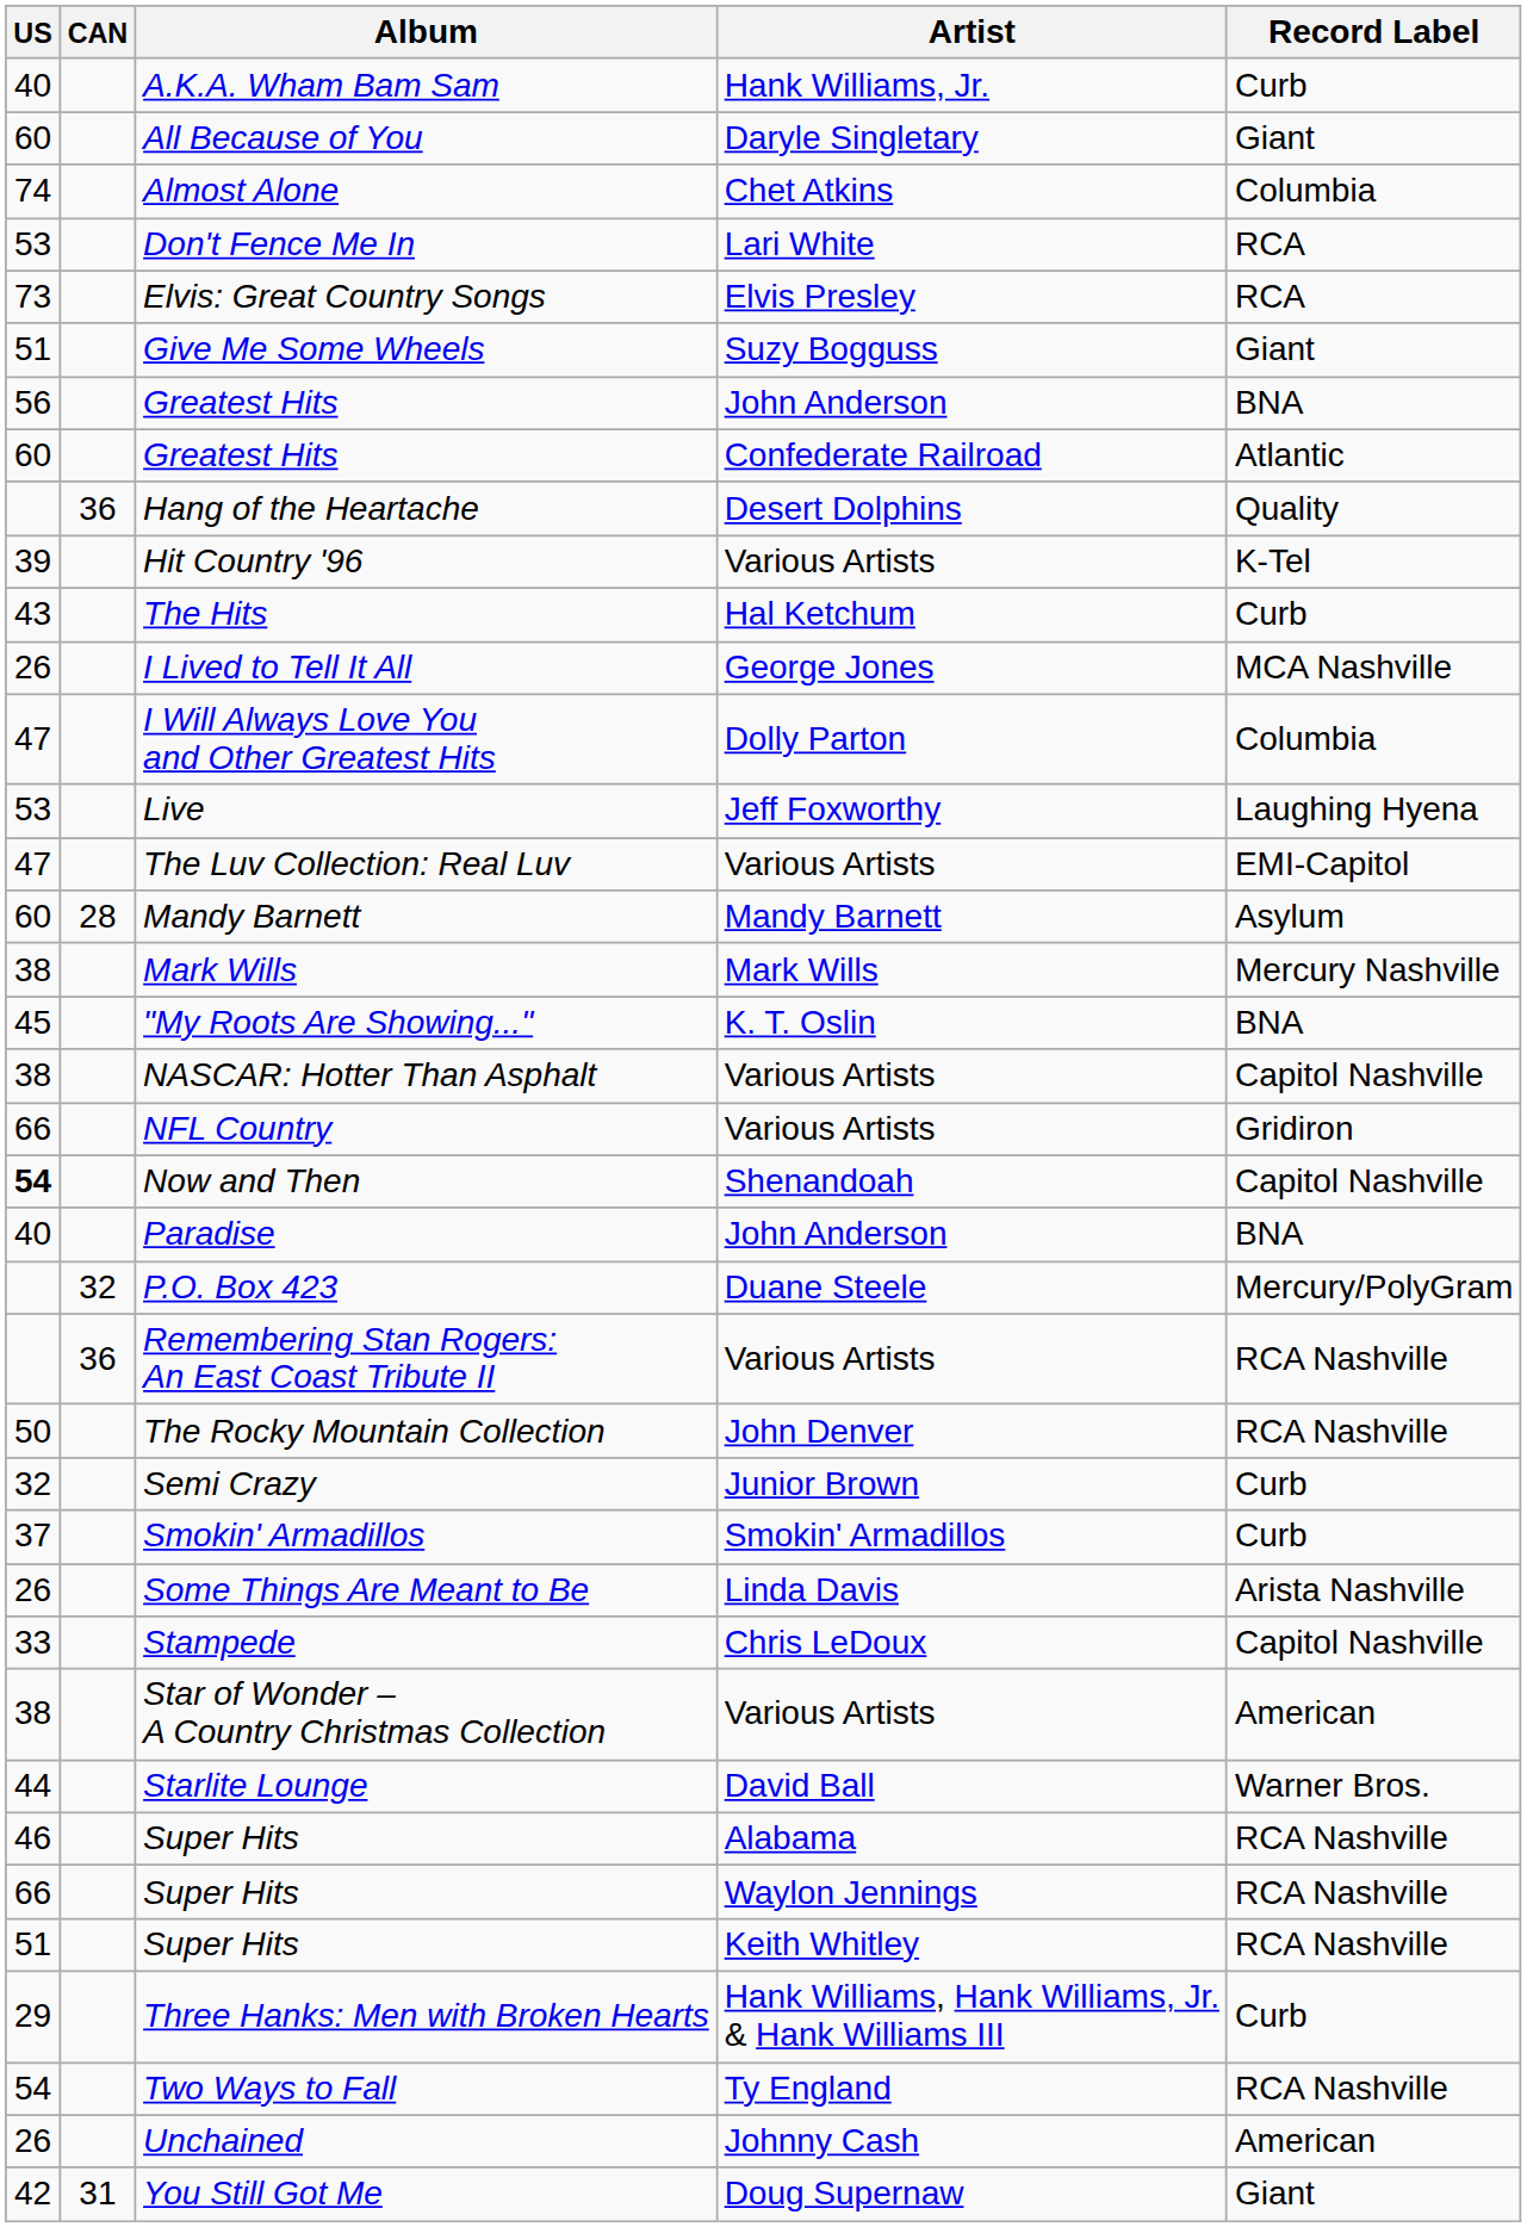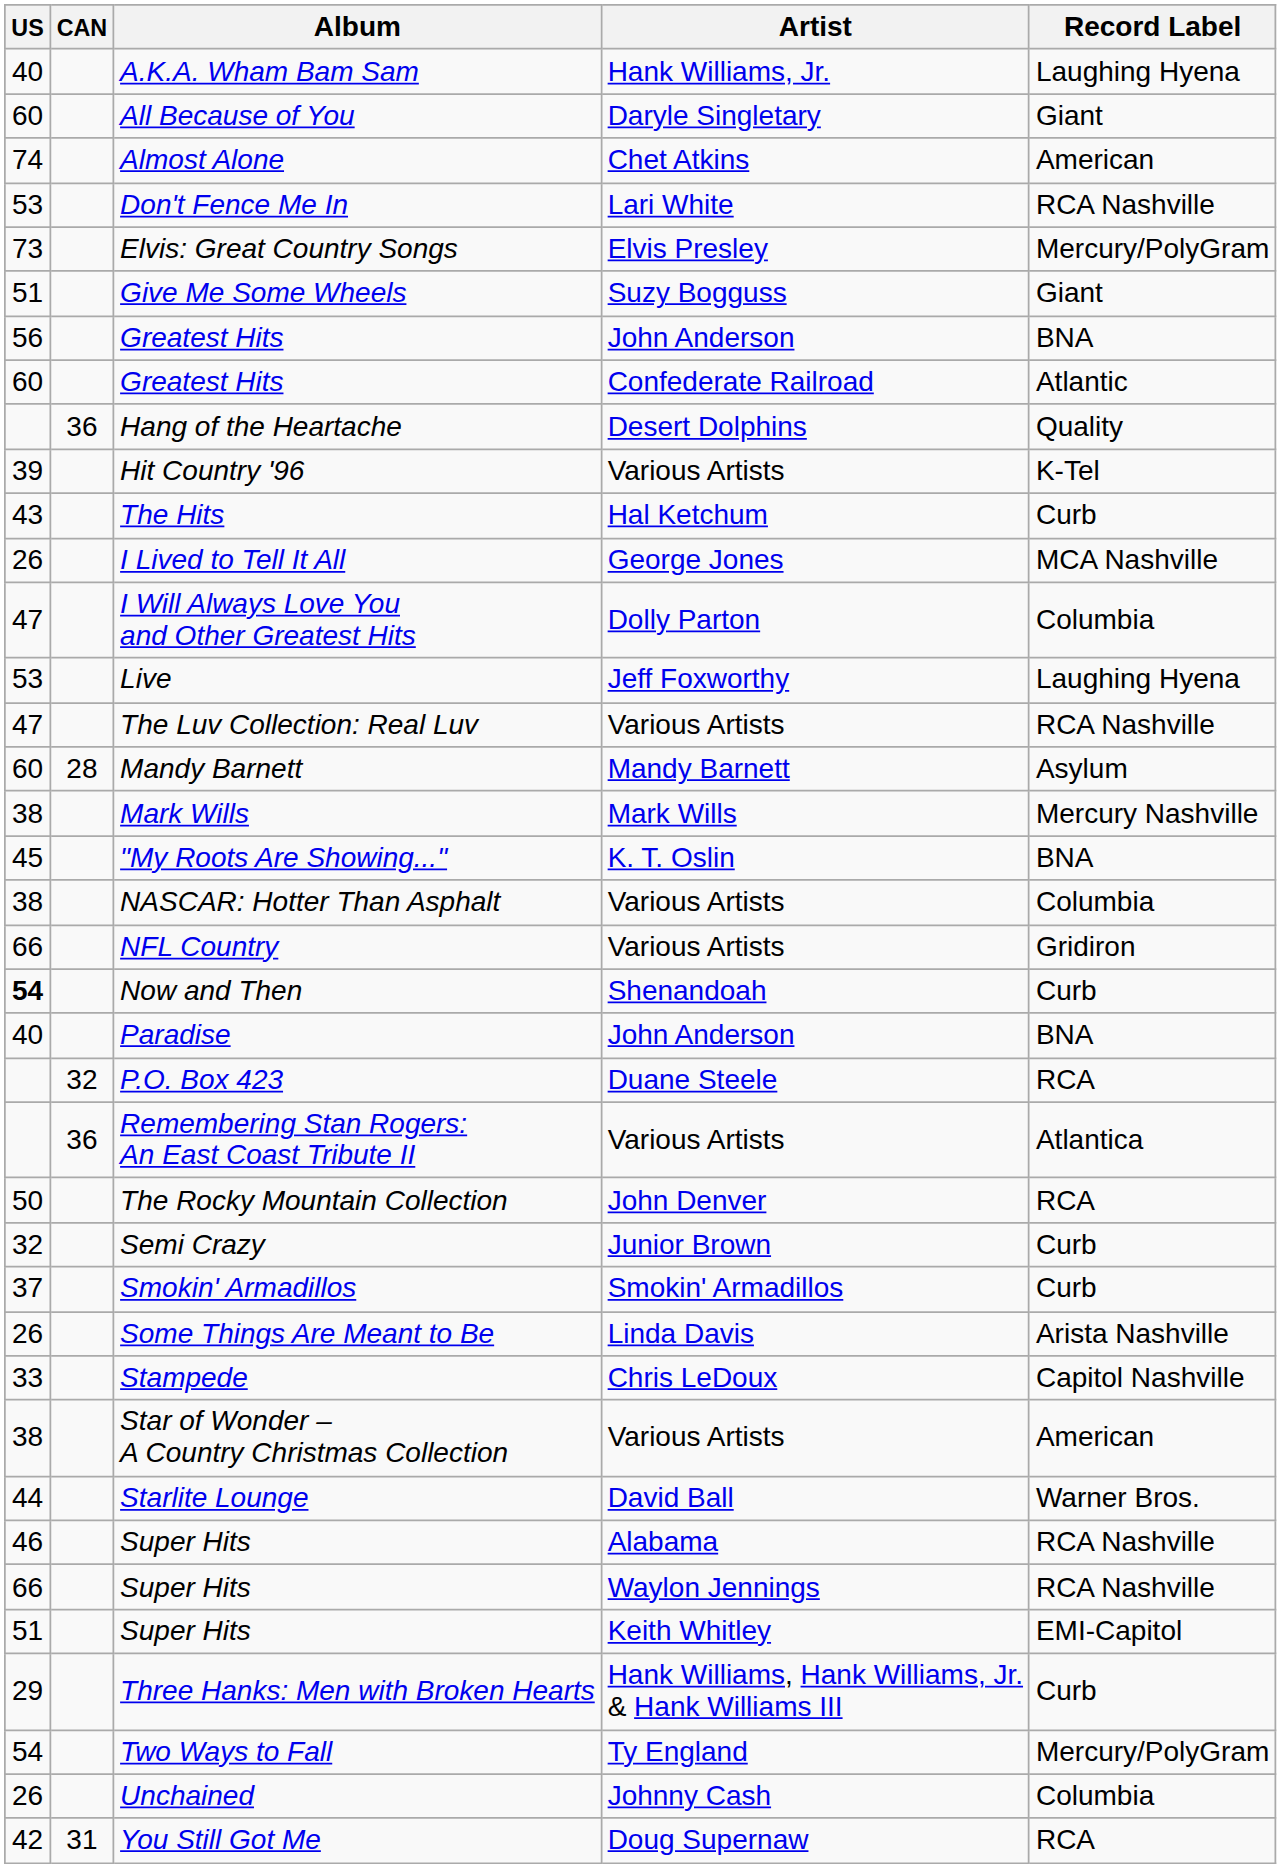 <table class="wikitable sortable">
 <tr>
 <th><small>US</small></th>
 <th><small>CAN</small></th>
 <th>Album</th>
 <th>Artist</th>
 <th>Record Label</th>
 </tr>
 <tr>
 <td align="center">40</td>
 <td align="center"></td>
 <td><em><a href='#'>A.K.A. Wham Bam Sam</a></em></td>
 <td><a href='#'>Hank Williams, Jr.</a></td>
-<td>Curb</td>
+<td>Laughing Hyena</td>
 </tr>
 <tr>
 <td align="center">60</td>
 <td align="center"></td>
 <td><em><a href='#'>All Because of You</a></em></td>
 <td><a href='#'>Daryle Singletary</a></td>
 <td>Giant</td>
 </tr>
 <tr>
 <td align="center">74</td>
 <td align="center"></td>
 <td><em><a href='#'>Almost Alone</a></em></td>
 <td><a href='#'>Chet Atkins</a></td>
-<td>Columbia</td>
+<td>American</td>
 </tr>
 <tr>
 <td align="center">53</td>
 <td align="center"></td>
 <td><em><a href='#'>Don't Fence Me In</a></em></td>
 <td><a href='#'>Lari White</a></td>
-<td>RCA</td>
+<td>RCA Nashville</td>
 </tr>
 <tr>
 <td align="center">73</td>
 <td align="center"></td>
 <td><em>Elvis: Great Country Songs</em></td>
 <td><a href='#'>Elvis Presley</a></td>
-<td>RCA</td>
+<td>Mercury/PolyGram</td>
 </tr>
 <tr>
 <td align="center">51</td>
 <td align="center"></td>
 <td><em><a href='#'>Give Me Some Wheels</a></em></td>
 <td><a href='#'>Suzy Bogguss</a></td>
 <td>Giant</td>
 </tr>
 <tr>
 <td align="center">56</td>
 <td align="center"></td>
 <td><em><a href='#'>Greatest Hits</a></em></td>
 <td><a href='#'>John Anderson</a></td>
 <td>BNA</td>
 </tr>
 <tr>
 <td align="center">60</td>
 <td align="center"></td>
 <td><em><a href='#'>Greatest Hits</a></em></td>
 <td><a href='#'>Confederate Railroad</a></td>
 <td>Atlantic</td>
 </tr>
 <tr>
 <td align="center"></td>
 <td align="center">36</td>
 <td><em>Hang of the Heartache</em></td>
 <td><a href='#'>Desert Dolphins</a></td>
 <td>Quality</td>
 </tr>
 <tr>
 <td align="center">39</td>
 <td align="center"></td>
 <td><em>Hit Country '96</em></td>
 <td>Various Artists</td>
 <td>K-Tel</td>
 </tr>
 <tr>
 <td align="center">43</td>
 <td align="center"></td>
 <td><em><a href='#'>The Hits</a></em></td>
 <td><a href='#'>Hal Ketchum</a></td>
 <td>Curb</td>
 </tr>
 <tr>
 <td align="center">26</td>
 <td align="center"></td>
 <td><em><a href='#'>I Lived to Tell It All</a></em></td>
 <td><a href='#'>George Jones</a></td>
 <td>MCA Nashville</td>
 </tr>
 <tr>
 <td align="center">47</td>
 <td align="center"></td>
 <td><em><a href='#'>I Will Always Love You<br>and Other Greatest Hits</a></em></td>
 <td><a href='#'>Dolly Parton</a></td>
 <td>Columbia</td>
 </tr>
 <tr>
 <td align="center">53</td>
 <td align="center"></td>
 <td><em>Live</em></td>
 <td><a href='#'>Jeff Foxworthy</a></td>
 <td>Laughing Hyena</td>
 </tr>
 <tr>
 <td align="center">47</td>
 <td align="center"></td>
 <td><em>The Luv Collection: Real Luv</em></td>
 <td>Various Artists</td>
-<td>EMI-Capitol</td>
+<td>RCA Nashville</td>
 </tr>
 <tr>
 <td align="center">60</td>
 <td align="center">28</td>
 <td><em>Mandy Barnett</em></td>
 <td><a href='#'>Mandy Barnett</a></td>
 <td>Asylum</td>
 </tr>
 <tr>
 <td align="center">38</td>
 <td align="center"></td>
 <td><em><a href='#'>Mark Wills</a></em></td>
 <td><a href='#'>Mark Wills</a></td>
 <td>Mercury Nashville</td>
 </tr>
 <tr>
 <td align="center">45</td>
 <td align="center"></td>
 <td><em><a href='#'>"My Roots Are Showing..."</a></em></td>
 <td><a href='#'>K. T. Oslin</a></td>
 <td>BNA</td>
 </tr>
 <tr>
 <td align="center">38</td>
 <td align="center"></td>
 <td><em>NASCAR: Hotter Than Asphalt</em></td>
 <td>Various Artists</td>
-<td>Capitol Nashville</td>
+<td>Columbia</td>
 </tr>
 <tr>
 <td align="center">66</td>
 <td align="center"></td>
 <td><em><a href='#'>NFL Country</a></em></td>
 <td>Various Artists</td>
 <td>Gridiron</td>
 </tr>
 <tr>
 <td align="center"><strong>54</strong></td>
 <td align="center"></td>
 <td><em>Now and Then</em></td>
 <td><a href='#'>Shenandoah</a></td>
-<td>Capitol Nashville</td>
+<td>Curb</td>
 </tr>
 <tr>
 <td align="center">40</td>
 <td align="center"></td>
 <td><em><a href='#'>Paradise</a></em></td>
 <td><a href='#'>John Anderson</a></td>
 <td>BNA</td>
 </tr>
 <tr>
 <td align="center"></td>
 <td align="center">32</td>
 <td><em><a href='#'>P.O. Box 423</a></em></td>
 <td><a href='#'>Duane Steele</a></td>
-<td>Mercury/PolyGram</td>
+<td>RCA</td>
 </tr>
 <tr>
 <td align="center"></td>
 <td align="center">36</td>
 <td><em><a href='#'>Remembering Stan Rogers:<br>An East Coast Tribute II</a></em></td>
 <td>Various Artists</td>
-<td>RCA Nashville</td>
+<td>Atlantica</td>
 </tr>
 <tr>
 <td align="center">50</td>
 <td align="center"></td>
 <td><em>The Rocky Mountain Collection</em></td>
 <td><a href='#'>John Denver</a></td>
-<td>RCA Nashville</td>
+<td>RCA</td>
 </tr>
 <tr>
 <td align="center">32</td>
 <td align="center"></td>
 <td><em>Semi Crazy</em></td>
 <td><a href='#'>Junior Brown</a></td>
 <td>Curb</td>
 </tr>
 <tr>
 <td align="center">37</td>
 <td align="center"></td>
 <td><em><a href='#'>Smokin' Armadillos</a></em></td>
 <td><a href='#'>Smokin' Armadillos</a></td>
 <td>Curb</td>
 </tr>
 <tr>
 <td align="center">26</td>
 <td align="center"></td>
 <td><em><a href='#'>Some Things Are Meant to Be</a></em></td>
 <td><a href='#'>Linda Davis</a></td>
 <td>Arista Nashville</td>
 </tr>
 <tr>
 <td align="center">33</td>
 <td align="center"></td>
 <td><em><a href='#'>Stampede</a></em></td>
 <td><a href='#'>Chris LeDoux</a></td>
 <td>Capitol Nashville</td>
 </tr>
 <tr>
 <td align="center">38</td>
 <td align="center"></td>
 <td><em>Star of Wonder –<br>A Country Christmas Collection</em></td>
 <td>Various Artists</td>
 <td>American</td>
 </tr>
 <tr>
 <td align="center">44</td>
 <td align="center"></td>
 <td><em><a href='#'>Starlite Lounge</a></em></td>
 <td><a href='#'>David Ball</a></td>
 <td>Warner Bros.</td>
 </tr>
 <tr>
 <td align="center">46</td>
 <td align="center"></td>
 <td><em>Super Hits</em></td>
 <td><a href='#'>Alabama</a></td>
 <td>RCA Nashville</td>
 </tr>
 <tr>
 <td align="center">66</td>
 <td align="center"></td>
 <td><em>Super Hits</em></td>
 <td><a href='#'>Waylon Jennings</a></td>
 <td>RCA Nashville</td>
 </tr>
 <tr>
 <td align="center">51</td>
 <td align="center"></td>
 <td><em>Super Hits</em></td>
 <td><a href='#'>Keith Whitley</a></td>
-<td>RCA Nashville</td>
+<td>EMI-Capitol</td>
 </tr>
 <tr>
 <td align="center">29</td>
 <td align="center"></td>
 <td><em><a href='#'>Three Hanks: Men with Broken Hearts</a></em></td>
 <td><a href='#'>Hank Williams</a>, <a href='#'>Hank Williams, Jr.</a><br>& <a href='#'>Hank Williams III</a></td>
 <td>Curb</td>
 </tr>
 <tr>
 <td align="center">54</td>
 <td align="center"></td>
 <td><em><a href='#'>Two Ways to Fall</a></em></td>
 <td><a href='#'>Ty England</a></td>
-<td>RCA Nashville</td>
+<td>Mercury/PolyGram</td>
 </tr>
 <tr>
 <td align="center">26</td>
 <td align="center"></td>
 <td><em><a href='#'>Unchained</a></em></td>
 <td><a href='#'>Johnny Cash</a></td>
-<td>American</td>
+<td>Columbia</td>
 </tr>
 <tr>
 <td align="center">42</td>
 <td align="center">31</td>
 <td><em><a href='#'>You Still Got Me</a></em></td>
 <td><a href='#'>Doug Supernaw</a></td>
-<td>Giant</td>
+<td>RCA</td>
 </tr>
 </table>
